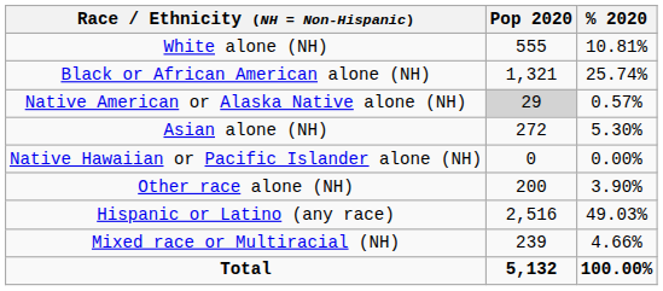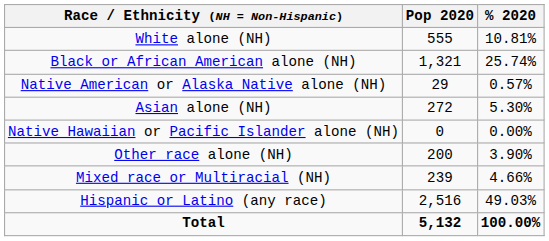 <table class="wikitable" style="text-align:center;">
 <tr>
 <th>Race / Ethnicity <small>(<em>NH = Non-Hispanic</em>)</small></th>
 <th>Pop 2020</th>
 <th>% 2020</th>
 </tr>
 <tr>
 <td><a href='#'>White</a> alone (NH)</td>
 <td>555</td>
 <td>10.81%</td>
 </tr>
 <tr>
 <td><a href='#'>Black or African American</a> alone (NH)</td>
 <td>1,321</td>
 <td>25.74%</td>
 </tr>
 <tr>
 <td><a href='#'>Native American</a> or <a href='#'>Alaska Native</a> alone (NH)</td>
-<td style="background: lightgrey;">29</td>
+<td>29</td>
 <td>0.57%</td>
 </tr>
 <tr>
 <td><a href='#'>Asian</a> alone (NH)</td>
 <td>272</td>
 <td>5.30%</td>
 </tr>
 <tr>
 <td><a href='#'>Native Hawaiian</a> or <a href='#'>Pacific Islander</a> alone (NH)</td>
 <td>0</td>
 <td>0.00%</td>
 </tr>
 <tr>
 <td><a href='#'>Other race</a> alone (NH)</td>
 <td>200</td>
 <td>3.90%</td>
 </tr>
 <tr>
+<td><a href='#'>Mixed race or Multiracial</a> (NH)</td>
+<td>239</td>
+<td>4.66%</td>
+</tr>
+<tr>
 <td><a href='#'>Hispanic or Latino</a> (any race)</td>
 <td>2,516</td>
 <td>49.03%</td>
-</tr>
-<tr>
-<td><a href='#'>Mixed race or Multiracial</a> (NH)</td>
-<td>239</td>
-<td>4.66%</td>
 </tr>
 <tr>
 <td><strong>Total</strong></td>
 <td><strong>5,132</strong></td>
 <td><strong>100.00%</strong></td>
 </tr>
 </table>
